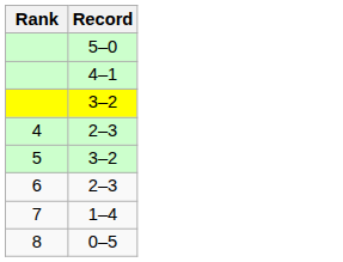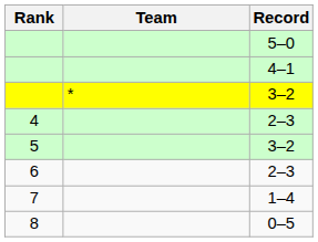 <table class="wikitable" style="text-align: center">
 <tr>
 <th width=50>Rank</th>
+<th width=175>Team</th>
 <th width=50>Record</th>
 </tr>
 <tr bgcolor=ccffcc>
 <td></td>
+<td align=left></td>
 <td>5–0</td>
 </tr>
 <tr bgcolor=ccffcc>
 <td></td>
+<td align=left></td>
 <td>4–1</td>
 </tr>
 <tr bgcolor=yellow>
 <td></td>
+<td align=left>*</td>
 <td>3–2</td>
 </tr>
 <tr bgcolor=ccffcc>
 <td>4</td>
+<td align=left></td>
 <td>2–3</td>
 </tr>
 <tr bgcolor=ccffcc>
 <td>5</td>
+<td align=left></td>
 <td>3–2</td>
 </tr>
 <tr>
 <td>6</td>
+<td align=left></td>
 <td>2–3</td>
 </tr>
 <tr>
 <td>7</td>
+<td align=left></td>
 <td>1–4</td>
 </tr>
 <tr>
 <td>8</td>
+<td align=left></td>
 <td>0–5</td>
 </tr>
 </table>
